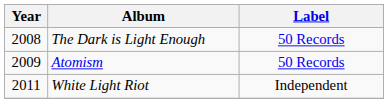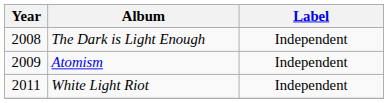 <table class="wikitable" style="text-align:center;">
 <tr>
 <th valign="top" width="40">Year</th>
 <th valign="top" width="200">Album</th>
 <th valign="top" width="150"><a href='#'>Label</a></th>
 </tr>
 <tr>
 <td>2008</td>
 <td align="left"><em>The Dark is Light Enough</em></td>
-<td><a href='#'>50 Records</a></td>
+<td>Independent</td>
 </tr>
 <tr>
 <td>2009</td>
 <td align="left"><em><a href='#'>Atomism</a></em></td>
-<td><a href='#'>50 Records</a></td>
+<td>Independent</td>
 </tr>
 <tr>
 <td>2011</td>
 <td align="left"><em>White Light Riot</em></td>
 <td>Independent</td>
 </tr>
 <tr>
 </tr>
 </table>
